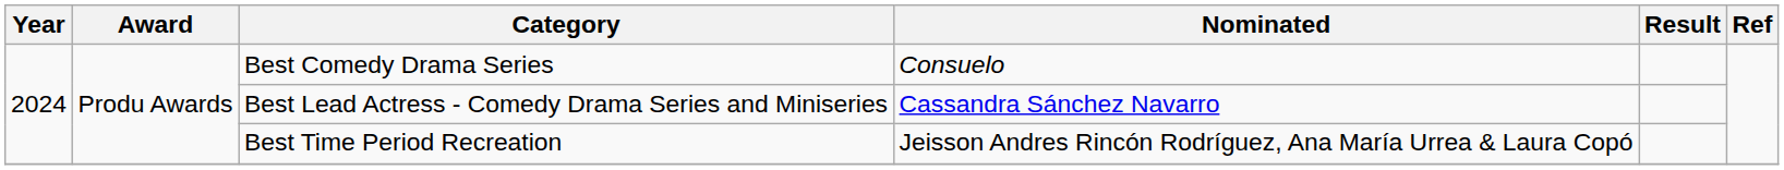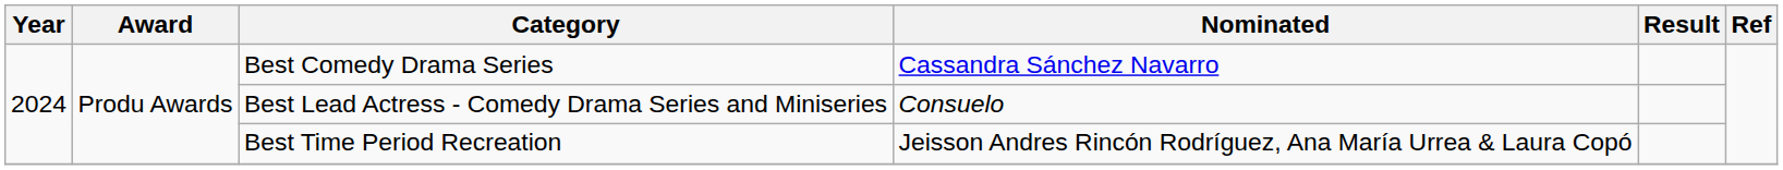 <table class="wikitable plainrowheaders">
 <tr>
 <th scope="col">Year</th>
 <th scope="col">Award</th>
 <th scope="col">Category</th>
 <th scope="col">Nominated</th>
 <th scope="col">Result</th>
 <th scope="col">Ref</th>
 </tr>
 <tr>
 <td rowspan="3">2024</td>
 <td rowspan="3">Produ Awards</td>
 <td>Best Comedy Drama Series</td>
-<td><em>Consuelo</em></td>
+<td><a href='#'>Cassandra Sánchez Navarro</a></td>
 <td></td>
 <td align="center" rowspan="3"></td>
 </tr>
 <tr>
 <td>Best Lead Actress - Comedy Drama Series and Miniseries</td>
-<td><a href='#'>Cassandra Sánchez Navarro</a></td>
+<td><em>Consuelo</em></td>
 <td></td>
 </tr>
 <tr>
 <td>Best Time Period Recreation</td>
 <td>Jeisson Andres Rincón Rodríguez, Ana María Urrea & Laura Copó</td>
 <td></td>
 </tr>
 <tr>
 </tr>
 </table>
